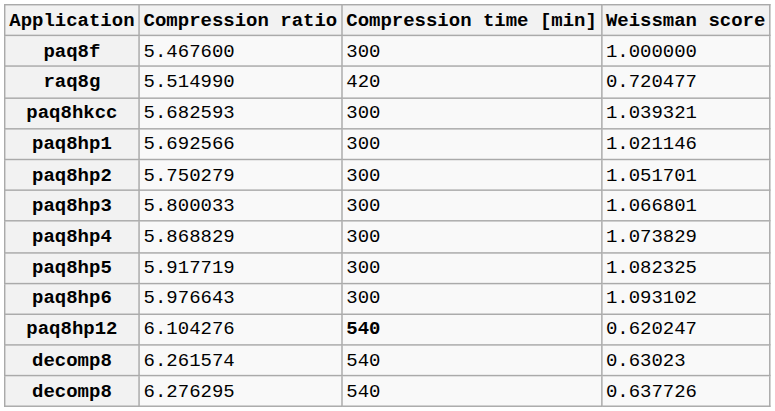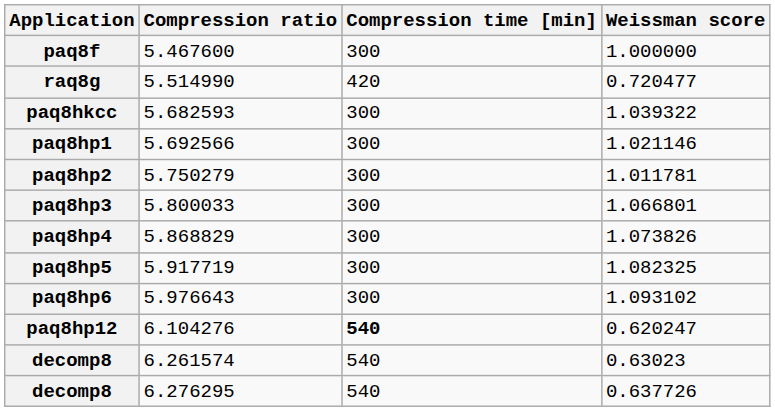 <table class="wikitable sortable">
 <tr>
 <th>Application</th>
 <th>Compression ratio</th>
 <th>Compression time [min]</th>
 <th>Weissman score</th>
 </tr>
 <tr>
 <th>paq8f</th>
 <td>5.467600</td>
 <td>300</td>
 <td>1.000000</td>
 </tr>
 <tr>
 <th>raq8g</th>
 <td>5.514990</td>
 <td>420</td>
 <td>0.720477</td>
 </tr>
 <tr>
 <th>paq8hkcc</th>
 <td>5.682593</td>
 <td>300</td>
-<td>1.039321</td>
+<td>1.039322</td>
 </tr>
 <tr>
 <th>paq8hp1</th>
 <td>5.692566</td>
 <td>300</td>
 <td>1.021146</td>
 </tr>
 <tr>
 <th>paq8hp2</th>
 <td>5.750279</td>
 <td>300</td>
-<td>1.051701</td>
+<td>1.011781</td>
 </tr>
 <tr>
 <th>paq8hp3</th>
 <td>5.800033</td>
 <td>300</td>
 <td>1.066801</td>
 </tr>
 <tr>
 <th>paq8hp4</th>
 <td>5.868829</td>
 <td>300</td>
-<td>1.073829</td>
+<td>1.073826</td>
 </tr>
 <tr>
 <th>paq8hp5</th>
 <td>5.917719</td>
 <td>300</td>
 <td>1.082325</td>
 </tr>
 <tr>
 <th>paq8hp6</th>
 <td>5.976643</td>
 <td>300</td>
 <td>1.093102</td>
 </tr>
 <tr>
 <th>paq8hp12</th>
 <td>6.104276</td>
 <td><strong>540</strong></td>
 <td>0.620247</td>
 </tr>
 <tr>
 <th>decomp8</th>
 <td>6.261574</td>
 <td>540</td>
 <td>0.63023</td>
 </tr>
 <tr>
 <th>decomp8</th>
 <td>6.276295</td>
 <td>540</td>
 <td>0.637726</td>
 </tr>
 </table>
